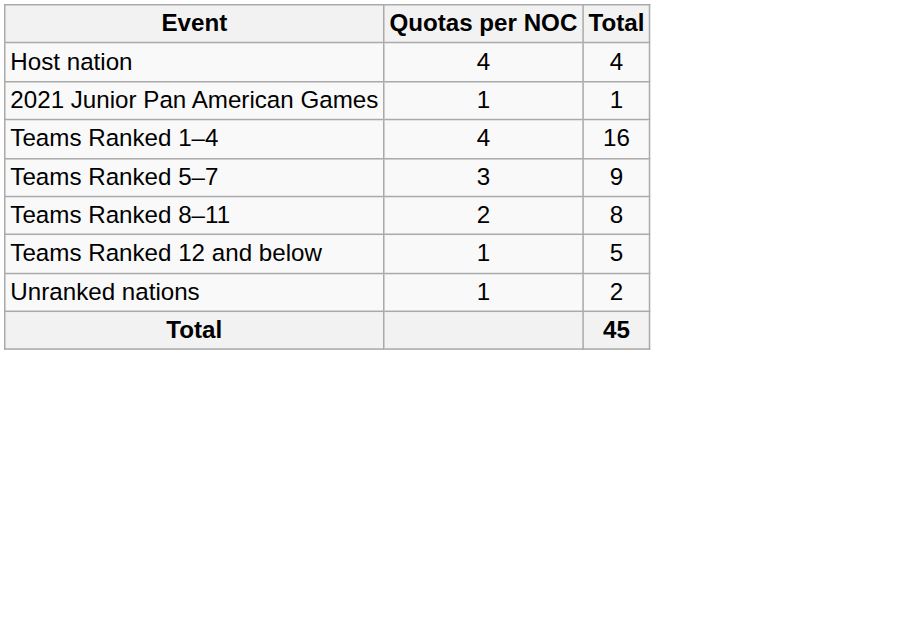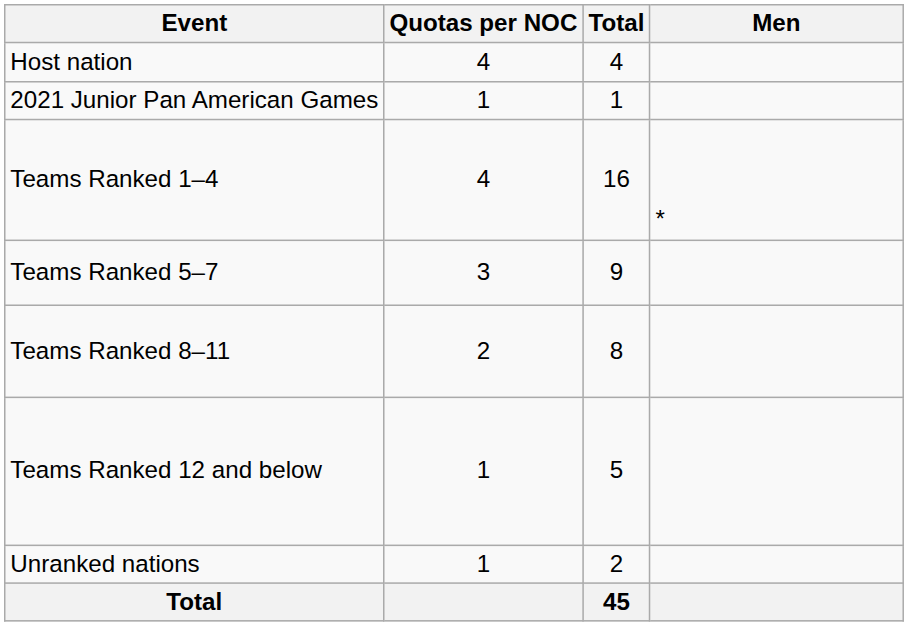 <table class="wikitable">
 <tr>
 <th>Event</th>
 <th>Quotas per NOC</th>
 <th>Total</th>
+<th width=160>Men</th>
 </tr>
 <tr>
 <td>Host nation</td>
 <td align=center>4</td>
 <td align=center>4</td>
+<td></td>
 </tr>
 <tr>
 <td>2021 Junior Pan American Games</td>
 <td align=center>1</td>
 <td align=center>1</td>
+<td></td>
 </tr>
 <tr>
 <td>Teams Ranked 1–4</td>
 <td align=center>4</td>
 <td align=center>16</td>
+<td><br><br><br>*</td>
 </tr>
 <tr>
 <td>Teams Ranked 5–7</td>
 <td align=center>3</td>
 <td align=center>9</td>
+<td><br><br></td>
 </tr>
 <tr>
 <td>Teams Ranked 8–11</td>
 <td align=center>2</td>
 <td align=center>8</td>
+<td><br><br><br></td>
 </tr>
 <tr>
 <td>Teams Ranked 12 and below</td>
 <td align=center>1</td>
 <td align=center>5</td>
+<td><br><br><br><br><br><s></s></td>
 </tr>
 <tr>
 <td>Unranked nations</td>
 <td align=center>1</td>
 <td align=center>2</td>
+<td><br></td>
 </tr>
 <tr>
 <th>Total</th>
 <th align="center"></th>
 <th align="center">45</th>
+<th align="center"></th>
 </tr>
 </table>
